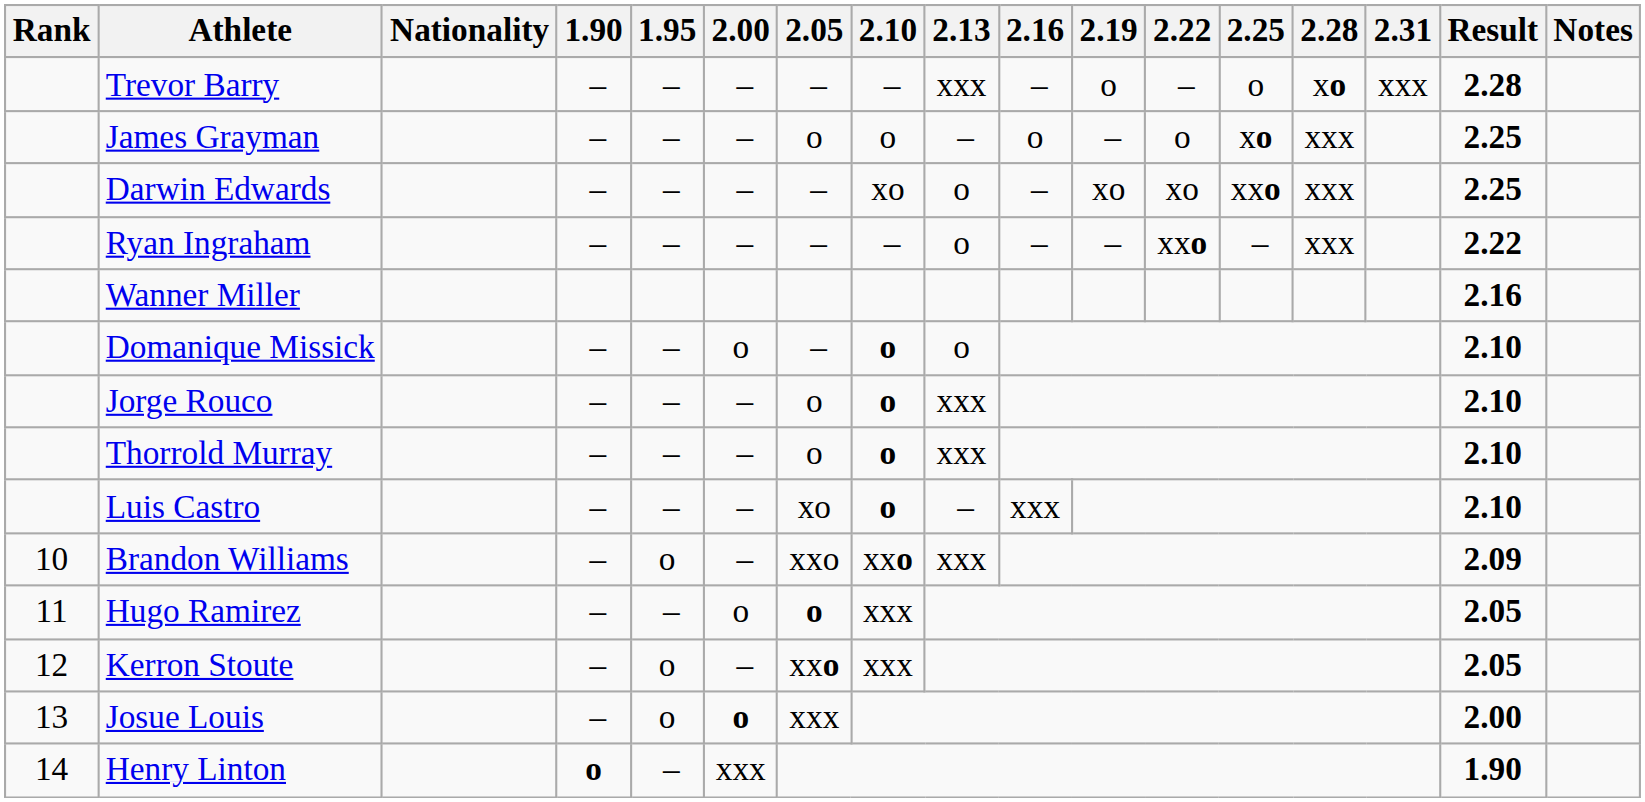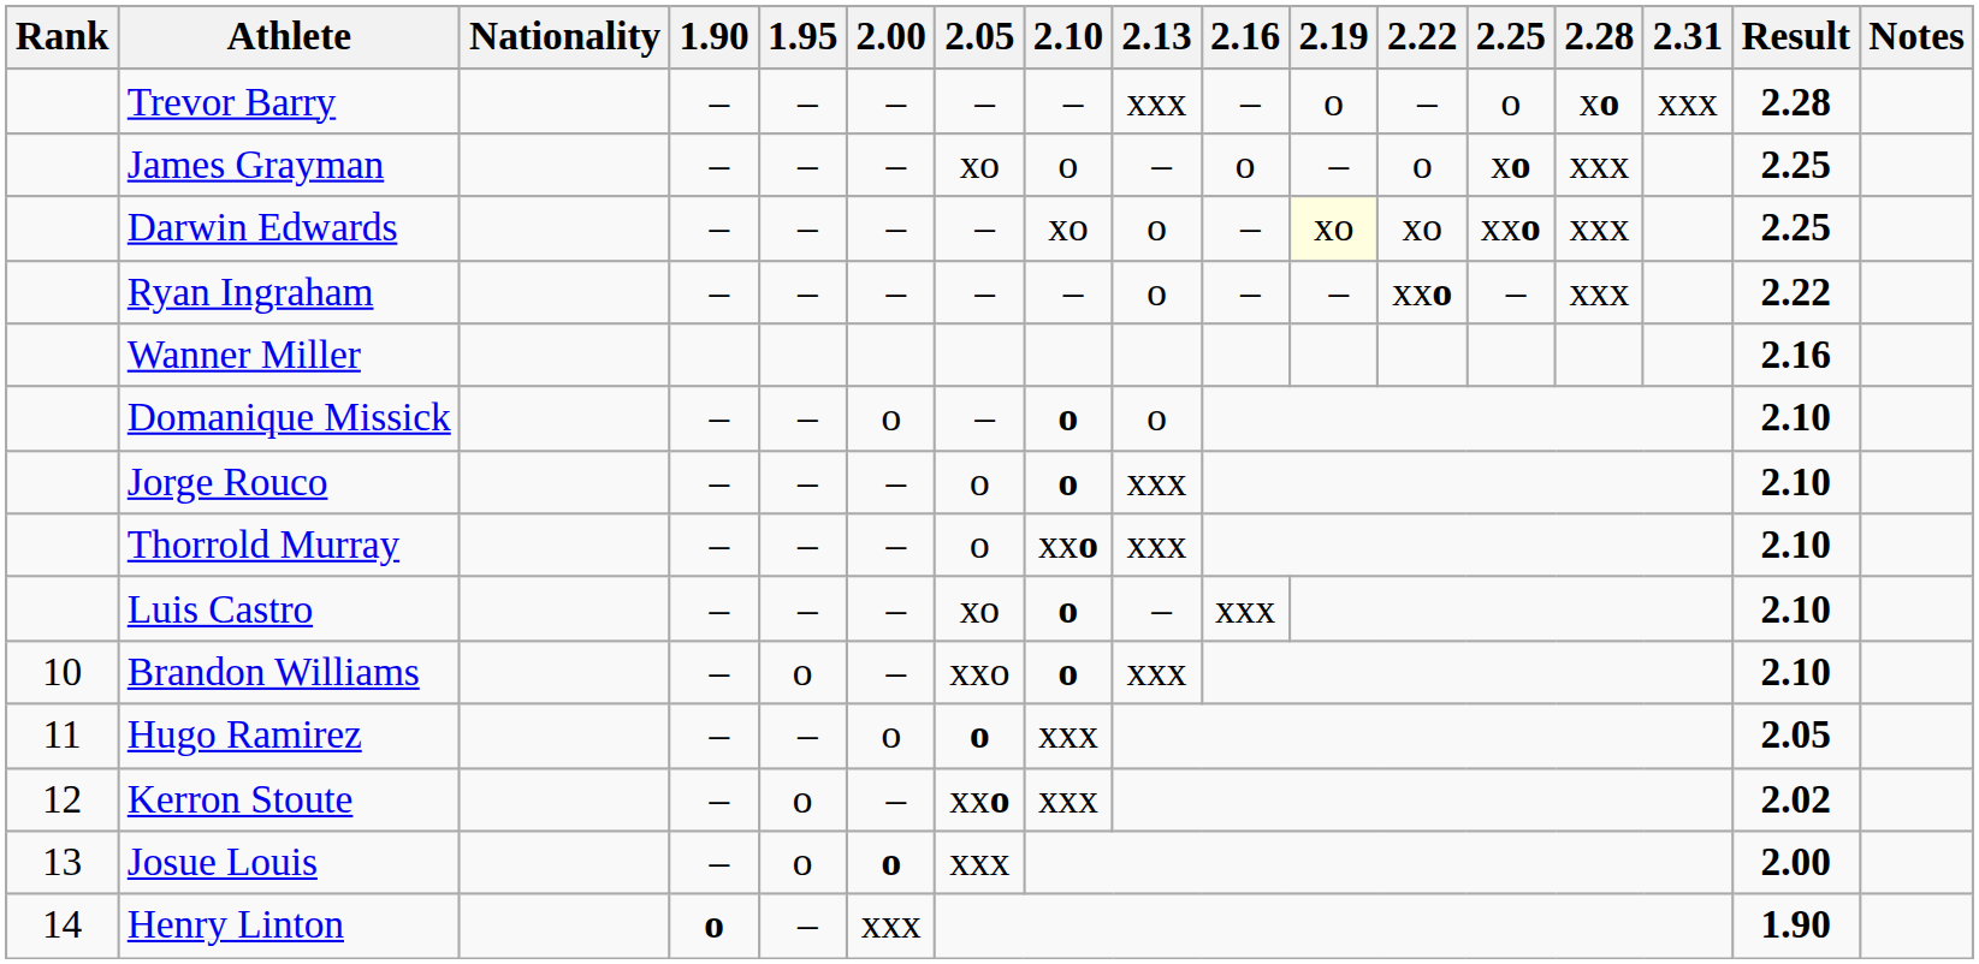 <table class="wikitable sortable" style="text-align:center">
 <tr>
 <th>Rank</th>
 <th>Athlete</th>
 <th>Nationality</th>
 <th>1.90</th>
 <th>1.95</th>
 <th>2.00</th>
 <th>2.05</th>
 <th>2.10</th>
 <th>2.13</th>
 <th>2.16</th>
 <th>2.19</th>
 <th>2.22</th>
 <th>2.25</th>
 <th>2.28</th>
 <th>2.31</th>
 <th>Result</th>
 <th>Notes</th>
 </tr>
 <tr>
 <td></td>
 <td align="left"><a href='#'>Trevor Barry</a></td>
 <td align=left></td>
 <td> –</td>
 <td> –</td>
 <td> –</td>
 <td> –</td>
 <td> –</td>
 <td>xxx</td>
 <td> –</td>
 <td>o</td>
 <td> –</td>
 <td>o</td>
 <td>x<strong>o</strong></td>
 <td>xxx</td>
 <td><strong>2.28</strong></td>
 <td></td>
 </tr>
 <tr>
 <td></td>
 <td align="left"><a href='#'>James Grayman</a></td>
 <td align=left></td>
 <td> –</td>
 <td> –</td>
 <td> –</td>
-<td>o</td>
+<td>xo</td>
 <td>o</td>
 <td> –</td>
 <td>o</td>
 <td> –</td>
 <td>o</td>
 <td>x<strong>o</strong></td>
 <td>xxx</td>
 <td></td>
 <td><strong>2.25</strong></td>
 <td></td>
 </tr>
 <tr>
 <td></td>
 <td align="left"><a href='#'>Darwin Edwards</a></td>
 <td align=left></td>
 <td> –</td>
 <td> –</td>
 <td> –</td>
 <td> –</td>
 <td>xo</td>
 <td>o</td>
 <td> –</td>
-<td>xo</td>
+<td style="background: lightyellow;">xo</td>
 <td>xo</td>
 <td>xx<strong>o</strong></td>
 <td>xxx</td>
 <td></td>
 <td><strong>2.25</strong></td>
 <td></td>
 </tr>
 <tr>
 <td></td>
 <td align="left"><a href='#'>Ryan Ingraham</a></td>
 <td align=left></td>
 <td> –</td>
 <td> –</td>
 <td> –</td>
 <td> –</td>
 <td> –</td>
 <td>o</td>
 <td> –</td>
 <td> –</td>
 <td>xx<strong>o</strong></td>
 <td> –</td>
 <td>xxx</td>
 <td></td>
 <td><strong>2.22</strong></td>
 <td></td>
 </tr>
 <tr>
 <td></td>
 <td align="left"><a href='#'>Wanner Miller</a></td>
 <td align=left></td>
 <td></td>
 <td></td>
 <td></td>
 <td></td>
 <td></td>
 <td></td>
 <td></td>
 <td></td>
 <td></td>
 <td></td>
 <td></td>
 <td></td>
 <td><strong>2.16</strong></td>
 <td></td>
 </tr>
 <tr>
 <td></td>
 <td align="left"><a href='#'>Domanique Missick</a></td>
 <td align=left></td>
 <td> –</td>
 <td> –</td>
 <td>o</td>
 <td> –</td>
 <td><strong>o</strong></td>
 <td>o</td>
 <td colspan=6></td>
 <td><strong>2.10</strong></td>
 <td></td>
 </tr>
 <tr>
 <td></td>
 <td align="left"><a href='#'>Jorge Rouco</a></td>
 <td align=left></td>
 <td> –</td>
 <td> –</td>
 <td> –</td>
 <td>o</td>
 <td><strong>o</strong></td>
 <td>xxx</td>
 <td colspan=6></td>
 <td><strong>2.10</strong></td>
 <td></td>
 </tr>
 <tr>
 <td></td>
 <td align="left"><a href='#'>Thorrold Murray</a></td>
 <td align=left></td>
 <td> –</td>
 <td> –</td>
 <td> –</td>
 <td>o</td>
-<td><strong>o</strong></td>
+<td>xx<strong>o</strong></td>
 <td>xxx</td>
 <td colspan=6></td>
 <td><strong>2.10</strong></td>
 <td></td>
 </tr>
 <tr>
 <td></td>
 <td align="left"><a href='#'>Luis Castro</a></td>
 <td align=left></td>
 <td> –</td>
 <td> –</td>
 <td> –</td>
 <td>xo</td>
 <td><strong>o</strong></td>
 <td> –</td>
 <td>xxx</td>
 <td colspan=5></td>
 <td><strong>2.10</strong></td>
 <td></td>
 </tr>
 <tr>
 <td>10</td>
 <td align="left"><a href='#'>Brandon Williams</a></td>
 <td align=left></td>
 <td> –</td>
 <td>o</td>
 <td> –</td>
 <td>xxo</td>
-<td>xx<strong>o</strong></td>
+<td><strong>o</strong></td>
 <td>xxx</td>
 <td colspan=6></td>
-<td><strong>2.09</strong></td>
+<td><strong>2.10</strong></td>
 <td></td>
 </tr>
 <tr>
 <td>11</td>
 <td align="left"><a href='#'>Hugo Ramirez</a></td>
 <td align=left></td>
 <td> –</td>
 <td> –</td>
 <td>o</td>
 <td><strong>o</strong></td>
 <td>xxx</td>
 <td colspan=7></td>
 <td><strong>2.05</strong></td>
 <td></td>
 </tr>
 <tr>
 <td>12</td>
 <td align="left"><a href='#'>Kerron Stoute</a></td>
 <td align=left></td>
 <td> –</td>
 <td>o</td>
 <td> –</td>
 <td>xx<strong>o</strong></td>
 <td>xxx</td>
 <td colspan=7></td>
-<td><strong>2.05</strong></td>
+<td><strong>2.02</strong></td>
 <td></td>
 </tr>
 <tr>
 <td>13</td>
 <td align="left"><a href='#'>Josue Louis</a></td>
 <td align=left></td>
 <td> –</td>
 <td>o</td>
 <td><strong>o</strong></td>
 <td>xxx</td>
 <td colspan=8></td>
 <td><strong>2.00</strong></td>
 <td></td>
 </tr>
 <tr>
 <td>14</td>
 <td align="left"><a href='#'>Henry Linton</a></td>
 <td align=left></td>
 <td><strong>o</strong></td>
 <td> –</td>
 <td>xxx</td>
 <td colspan=9></td>
 <td><strong>1.90</strong></td>
 <td></td>
 </tr>
 </table>
